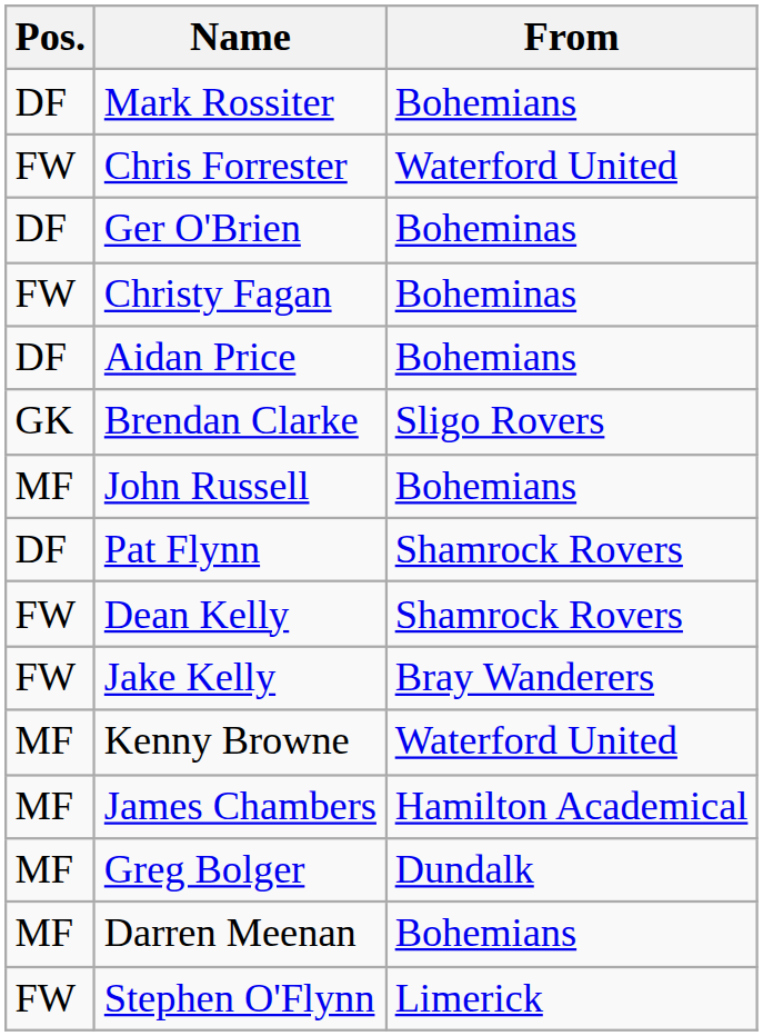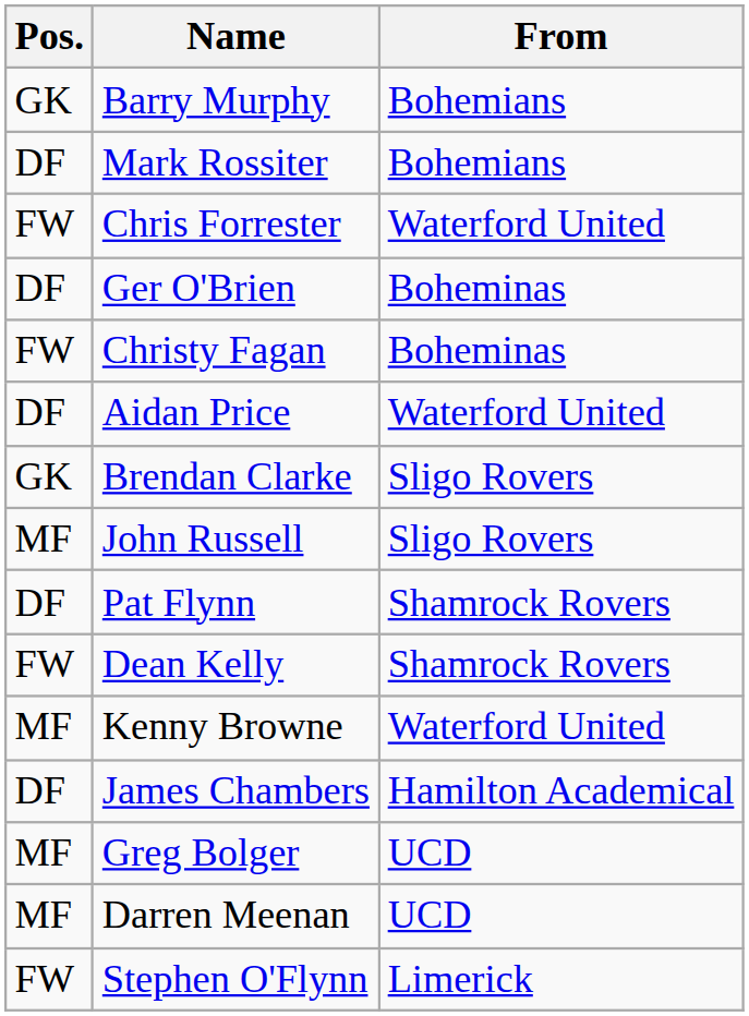 <table class="wikitable">
 <tr>
 <th>Pos.</th>
 <th>Name</th>
 <th>From</th>
+</tr>
+<tr>
+<td>GK</td>
+<td> <a href='#'>Barry Murphy</a></td>
+<td> <a href='#'>Bohemians</a></td>
 </tr>
 <tr>
 <td>DF</td>
 <td> <a href='#'>Mark Rossiter</a></td>
 <td> <a href='#'>Bohemians</a></td>
 </tr>
 <tr>
 <td>FW</td>
 <td> <a href='#'>Chris Forrester</a></td>
 <td> <a href='#'>Waterford United</a></td>
 </tr>
 <tr>
 <td>DF</td>
 <td> <a href='#'>Ger O'Brien</a></td>
 <td> <a href='#'>Boheminas</a></td>
 </tr>
 <tr>
 <td>FW</td>
 <td> <a href='#'>Christy Fagan</a></td>
 <td> <a href='#'>Boheminas</a></td>
 </tr>
 <tr>
 <td>DF</td>
 <td> <a href='#'>Aidan Price</a></td>
-<td> <a href='#'>Bohemians</a></td>
+<td> <a href='#'>Waterford United</a></td>
 </tr>
 <tr>
 <td>GK</td>
 <td> <a href='#'>Brendan Clarke</a></td>
 <td> <a href='#'>Sligo Rovers</a></td>
 </tr>
 <tr>
 <td>MF</td>
 <td> <a href='#'>John Russell</a></td>
-<td> <a href='#'>Bohemians</a></td>
+<td> <a href='#'>Sligo Rovers</a></td>
 </tr>
 <tr>
 <td>DF</td>
 <td> <a href='#'>Pat Flynn</a></td>
 <td> <a href='#'>Shamrock Rovers</a></td>
 </tr>
 <tr>
 <td>FW</td>
 <td> <a href='#'>Dean Kelly</a></td>
 <td> <a href='#'>Shamrock Rovers</a></td>
 </tr>
 <tr>
-<td>FW</td>
-<td> <a href='#'>Jake Kelly</a></td>
-<td> <a href='#'>Bray Wanderers</a></td>
-</tr>
-<tr>
 <td>MF</td>
 <td> Kenny Browne</td>
 <td> <a href='#'>Waterford United</a></td>
 </tr>
 <tr>
-<td>MF</td>
+<td>DF</td>
 <td> <a href='#'>James Chambers</a></td>
 <td> <a href='#'>Hamilton Academical</a></td>
 </tr>
 <tr>
 <td>MF</td>
 <td> <a href='#'>Greg Bolger</a></td>
-<td> <a href='#'>Dundalk</a></td>
+<td> <a href='#'>UCD</a></td>
 </tr>
 <tr>
 <td>MF</td>
 <td> Darren Meenan</td>
-<td> <a href='#'>Bohemians</a></td>
+<td> <a href='#'>UCD</a></td>
 </tr>
 <tr>
 <td>FW</td>
 <td> <a href='#'>Stephen O'Flynn</a></td>
 <td> <a href='#'>Limerick</a></td>
 </tr>
 </table>
